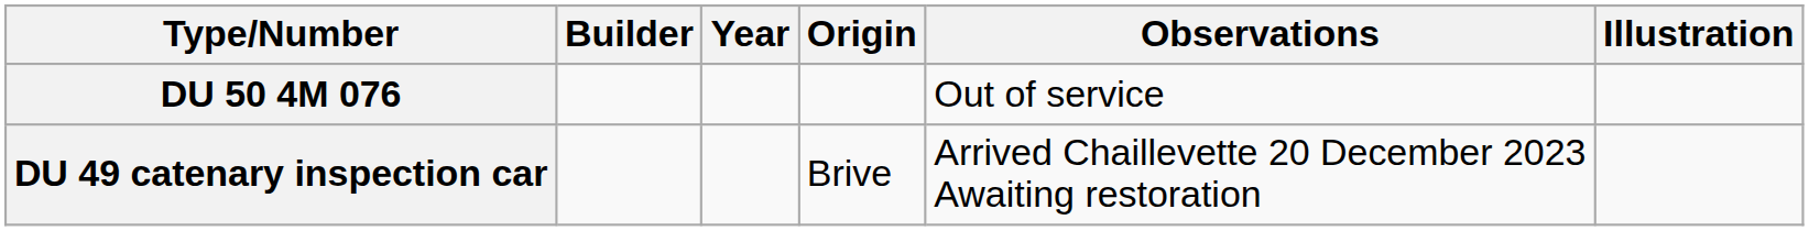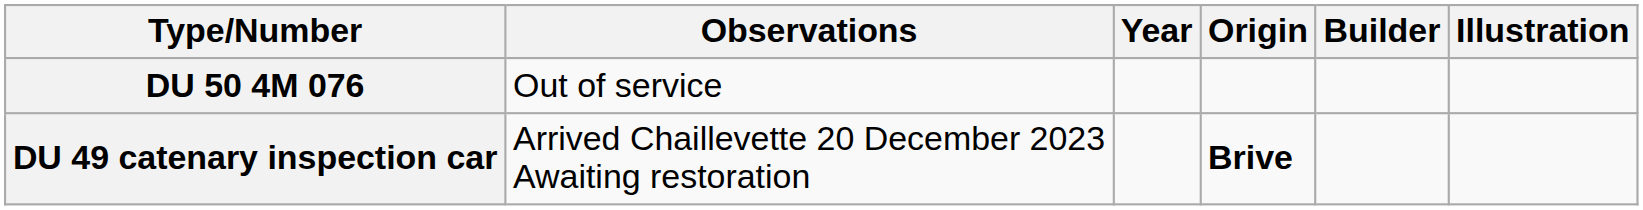 <table class="wikitable">
 <tr>
 <th>Type/Number</th>
-<th>Builder</th>
+<th>Observations</th>
 <th>Year</th>
 <th>Origin</th>
-<th>Observations</th>
+<th>Builder</th>
 <th>Illustration</th>
 </tr>
 <tr>
 <th>DU 50 4M 076</th>
+<td>Out of service</td>
 <td></td>
 <td></td>
 <td></td>
-<td>Out of service</td>
 <td></td>
 </tr>
 <tr>
 <th>DU 49 catenary inspection car</th>
+<td>Arrived Chaillevette 20 December 2023<br>Awaiting restoration</td>
 <td></td>
+<td><strong>Brive</strong></td>
 <td></td>
-<td>Brive</td>
-<td>Arrived Chaillevette 20 December 2023<br>Awaiting restoration</td>
 <td></td>
 </tr>
 </table>
